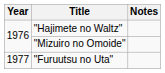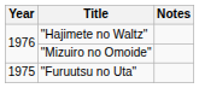 <table class="wikitable">
 <tr>
 <th>Year</th>
 <th>Title</th>
 <th>Notes</th>
 </tr>
 <tr>
 <td rowspan="2">1976</td>
 <td>"Hajimete no Waltz"</td>
 <td></td>
 </tr>
 <tr>
 <td>"Mizuiro no Omoide"</td>
 <td></td>
 </tr>
 <tr>
-<td>1977</td>
+<td>1975</td>
 <td>"Furuutsu no Uta"</td>
 <td></td>
 </tr>
 </table>
